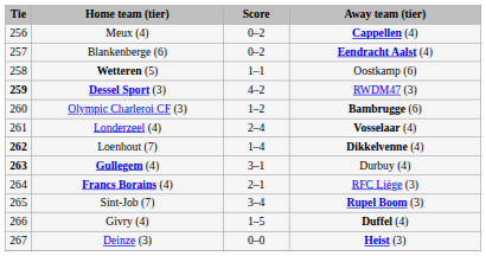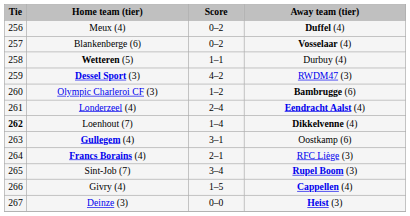 <table class="wikitable" style="width: 600px; background:WhiteSmoke; text-align:center; font-size:90%">
 <tr>
 <td scope="col" style="width:  5.00%; background:silver;"><strong>Tie</strong></td>
 <td scope="col" style="width: 36.25%; background:silver;"><strong>Home team (tier)</strong></td>
 <td scope="col" style="width: 12.50%; background:silver;"><strong>Score</strong></td>
 <td scope="col" style="width: 36.25%; background:silver;"><strong>Away team (tier)</strong></td>
 </tr>
 <tr>
 <td>256</td>
 <td>Meux (4)</td>
 <td>0–2</td>
-<td><strong><a href='#'>Cappellen</a></strong> (4)</td>
+<td><strong>Duffel</strong> (4)</td>
 </tr>
 <tr>
 <td>257</td>
 <td>Blankenberge (6)</td>
 <td>0–2</td>
-<td><strong><a href='#'>Eendracht Aalst</a></strong> (4)</td>
+<td><strong>Vosselaar</strong> (4)</td>
 </tr>
 <tr>
 <td>258</td>
 <td><strong>Wetteren</strong> (5)</td>
 <td>1–1  </td>
-<td>Oostkamp (6)</td>
+<td>Durbuy (4)</td>
 </tr>
 <tr>
-<td><strong>259</strong></td>
+<td>259</td>
 <td><strong><a href='#'>Dessel Sport</a></strong> (3)</td>
 <td>4–2 </td>
 <td><a href='#'>RWDM47</a> (3)</td>
 </tr>
 <tr>
 <td>260</td>
 <td><a href='#'>Olympic Charleroi CF</a> (3)</td>
 <td>1–2</td>
 <td><strong>Bambrugge</strong> (6)</td>
 </tr>
 <tr>
 <td>261</td>
 <td><a href='#'>Londerzeel</a> (4)</td>
 <td>2–4</td>
-<td><strong>Vosselaar</strong> (4)</td>
+<td><strong><a href='#'>Eendracht Aalst</a></strong> (4)</td>
 </tr>
 <tr>
 <td><strong>262</strong></td>
 <td>Loenhout (7)</td>
 <td>1–4</td>
 <td><strong>Dikkelvenne</strong> (4)</td>
 </tr>
 <tr>
-<td><strong>263</strong></td>
+<td>263</td>
 <td><strong><a href='#'>Gullegem</a></strong> (4)</td>
 <td>3–1</td>
-<td>Durbuy (4)</td>
+<td>Oostkamp (6)</td>
 </tr>
 <tr>
 <td>264</td>
 <td><strong><a href='#'>Francs Borains</a></strong> (4)</td>
 <td>2–1</td>
 <td><a href='#'>RFC Liège</a> (3)</td>
 </tr>
 <tr>
 <td>265</td>
 <td>Sint-Job (7)</td>
 <td>3–4 </td>
 <td><strong><a href='#'>Rupel Boom</a></strong> (3)</td>
 </tr>
 <tr>
 <td>266</td>
 <td>Givry (4)</td>
 <td>1–5</td>
-<td><strong>Duffel</strong> (4)</td>
+<td><strong><a href='#'>Cappellen</a></strong> (4)</td>
 </tr>
 <tr>
 <td>267</td>
 <td><a href='#'>Deinze</a> (3)</td>
 <td>0–0  </td>
 <td><strong><a href='#'>Heist</a></strong> (3)</td>
 </tr>
 <tr>
 </tr>
 </table>
